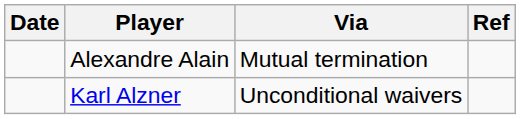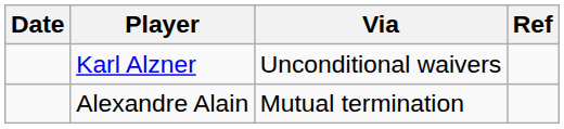 <table class="wikitable">
 <tr>
 <th>Date</th>
 <th>Player</th>
 <th>Via</th>
 <th>Ref</th>
 </tr>
 <tr>
 <td></td>
+<td><a href='#'>Karl Alzner</a></td>
+<td>Unconditional waivers</td>
+<td></td>
+</tr>
+<tr>
+<td></td>
 <td>Alexandre Alain</td>
 <td>Mutual termination</td>
 <td></td>
 </tr>
-<tr>
-<td></td>
-<td><a href='#'>Karl Alzner</a></td>
-<td>Unconditional waivers</td>
-<td></td>
-</tr>
 </table>
